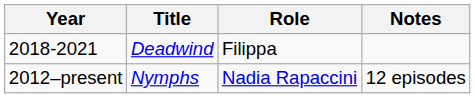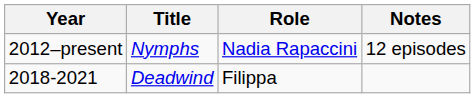 <table class="wikitable sortable">
 <tr>
 <th>Year</th>
 <th>Title</th>
 <th>Role</th>
 <th>Notes</th>
 </tr>
 <tr>
+<td>2012–present</td>
+<td><em><a href='#'>Nymphs</a></em></td>
+<td><a href='#'>Nadia Rapaccini</a></td>
+<td>12 episodes</td>
+</tr>
+<tr>
 <td>2018-2021</td>
 <td><em><a href='#'>Deadwind</a></em></td>
 <td>Filippa</td>
 <td></td>
 </tr>
-<tr>
-<td>2012–present</td>
-<td><em><a href='#'>Nymphs</a></em></td>
-<td><a href='#'>Nadia Rapaccini</a></td>
-<td>12 episodes</td>
-</tr>
 </table>
